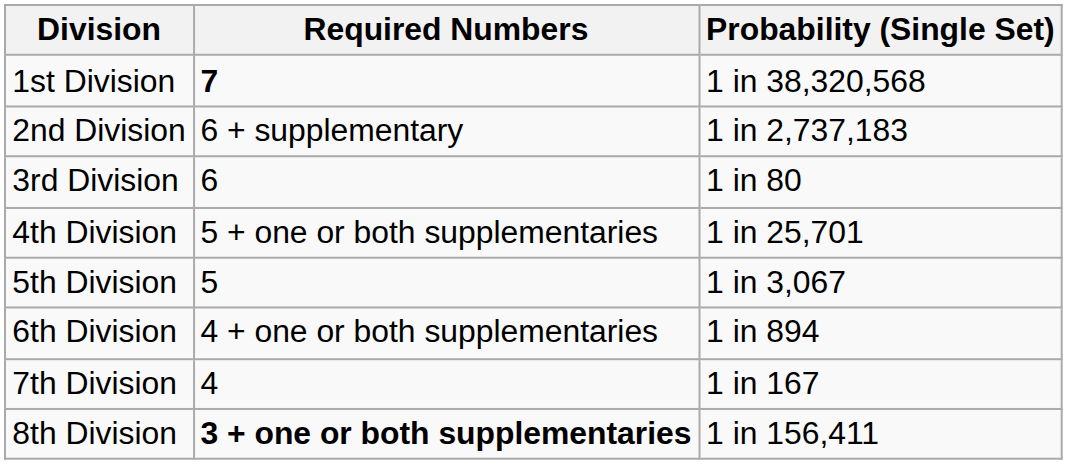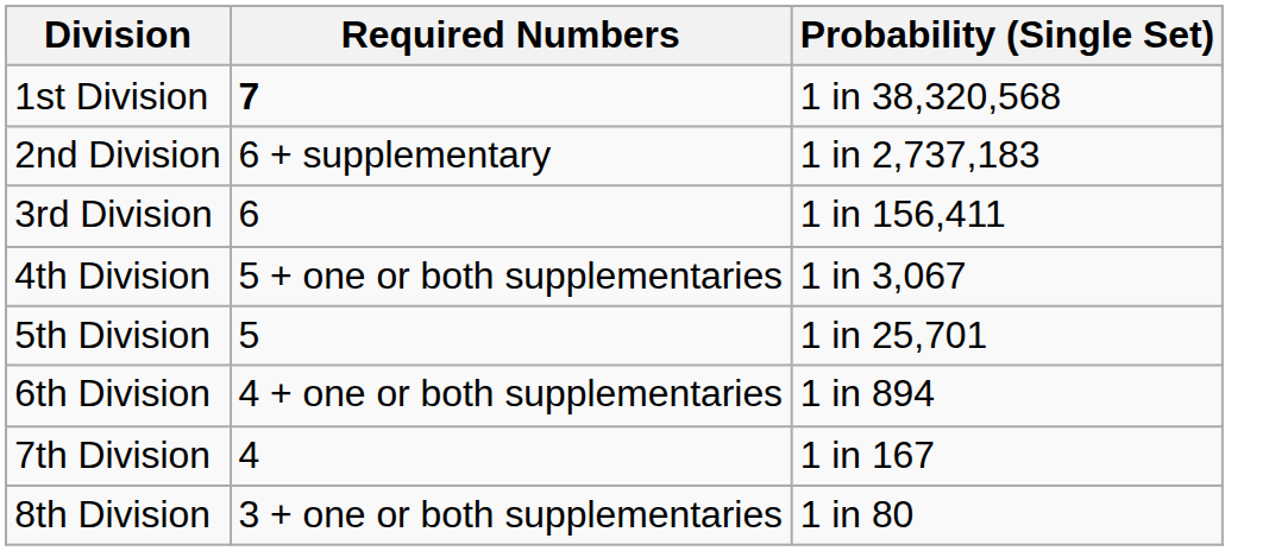 <table class="wikitable">
 <tr>
 <th>Division</th>
 <th>Required Numbers</th>
 <th>Probability (Single Set)</th>
 </tr>
 <tr>
 <td>1st Division</td>
 <td><strong>7</strong></td>
 <td>1 in 38,320,568</td>
 </tr>
 <tr>
 <td>2nd Division</td>
 <td>6 + supplementary</td>
 <td>1 in 2,737,183</td>
 </tr>
 <tr>
 <td>3rd Division</td>
 <td>6</td>
-<td>1 in 80</td>
+<td>1 in 156,411</td>
 </tr>
 <tr>
 <td>4th Division</td>
 <td>5 + one or both supplementaries</td>
-<td>1 in 25,701</td>
+<td>1 in 3,067</td>
 </tr>
 <tr>
 <td>5th Division</td>
 <td>5</td>
-<td>1 in 3,067</td>
+<td>1 in 25,701</td>
 </tr>
 <tr>
 <td>6th Division</td>
 <td>4 + one or both supplementaries</td>
 <td>1 in 894</td>
 </tr>
 <tr>
 <td>7th Division</td>
 <td>4</td>
 <td>1 in 167</td>
 </tr>
 <tr>
 <td>8th Division</td>
-<td><strong>3 + one or both supplementaries</strong></td>
-<td>1 in 156,411</td>
+<td>3 + one or both supplementaries</td>
+<td>1 in 80</td>
 </tr>
 </table>
